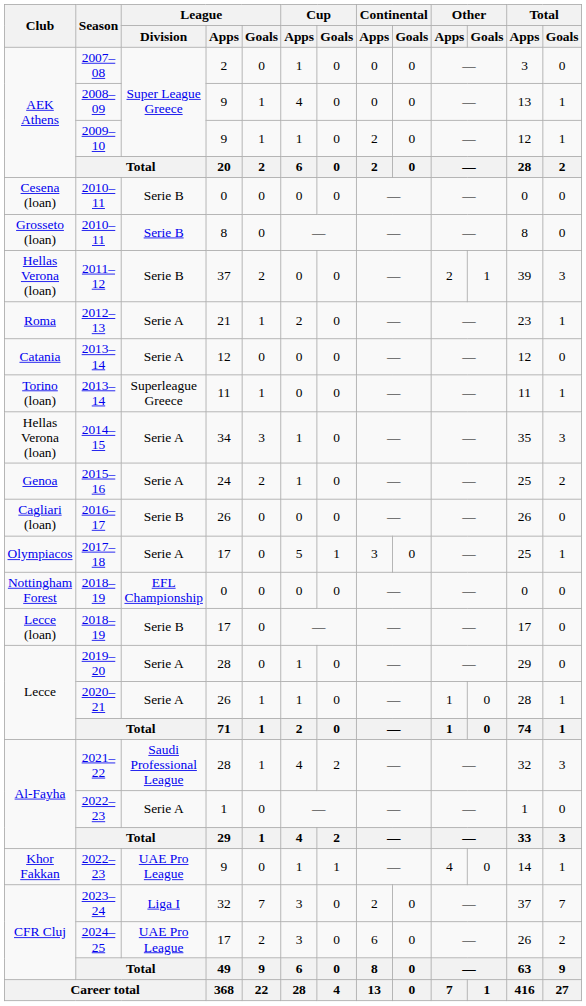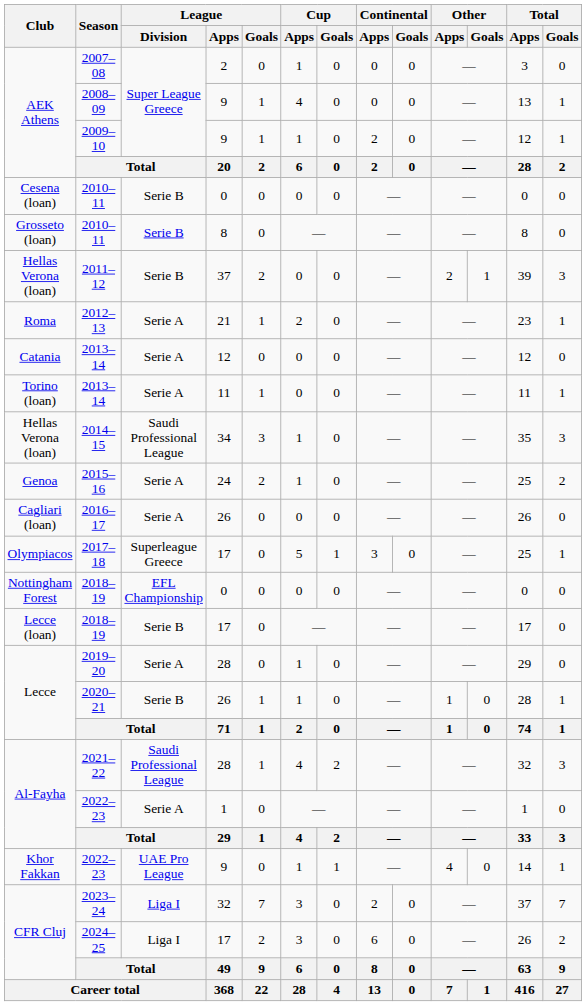 <table class="wikitable" style="text-align:center">
 <tr>
 <th rowspan="2">Club</th>
 <th rowspan="2">Season</th>
 <th colspan="3">League</th>
 <th colspan="2">Cup</th>
 <th colspan="2">Continental</th>
 <th colspan="2">Other</th>
 <th colspan="2">Total</th>
 </tr>
 <tr>
 <th>Division</th>
 <th>Apps</th>
 <th>Goals</th>
 <th>Apps</th>
 <th>Goals</th>
 <th>Apps</th>
 <th>Goals</th>
 <th>Apps</th>
 <th>Goals</th>
 <th>Apps</th>
 <th>Goals</th>
 </tr>
 <tr>
 <td rowspan="4"><a href='#'>AEK Athens</a></td>
 <td><a href='#'>2007–08</a></td>
 <td rowspan="3"><a href='#'>Super League Greece</a></td>
 <td>2</td>
 <td>0</td>
 <td>1</td>
 <td>0</td>
 <td>0</td>
 <td>0</td>
 <td colspan="2">—</td>
 <td>3</td>
 <td>0</td>
 </tr>
 <tr>
 <td><a href='#'>2008–09</a></td>
 <td>9</td>
 <td>1</td>
 <td>4</td>
 <td>0</td>
 <td>0</td>
 <td>0</td>
 <td colspan="2">—</td>
 <td>13</td>
 <td>1</td>
 </tr>
 <tr>
 <td><a href='#'>2009–10</a></td>
 <td>9</td>
 <td>1</td>
 <td>1</td>
 <td>0</td>
 <td>2</td>
 <td>0</td>
 <td colspan="2">—</td>
 <td>12</td>
 <td>1</td>
 </tr>
 <tr>
 <th colspan="2">Total</th>
 <th>20</th>
 <th>2</th>
 <th>6</th>
 <th>0</th>
 <th>2</th>
 <th>0</th>
 <th colspan="2">—</th>
 <th>28</th>
 <th>2</th>
 </tr>
 <tr>
 <td><a href='#'>Cesena</a> (loan)</td>
 <td><a href='#'>2010–11</a></td>
 <td>Serie B</td>
 <td>0</td>
 <td>0</td>
 <td>0</td>
 <td>0</td>
 <td colspan="2">—</td>
 <td colspan="2">—</td>
 <td>0</td>
 <td>0</td>
 </tr>
 <tr>
 <td><a href='#'>Grosseto</a> (loan)</td>
 <td><a href='#'>2010–11</a></td>
 <td><a href='#'>Serie B</a></td>
 <td>8</td>
 <td>0</td>
 <td colspan="2">—</td>
 <td colspan="2">—</td>
 <td colspan="2">—</td>
 <td>8</td>
 <td>0</td>
 </tr>
 <tr>
 <td><a href='#'>Hellas Verona</a> (loan)</td>
 <td><a href='#'>2011–12</a></td>
 <td>Serie B</td>
 <td>37</td>
 <td>2</td>
 <td>0</td>
 <td>0</td>
 <td colspan="2">—</td>
 <td>2</td>
 <td>1</td>
 <td>39</td>
 <td>3</td>
 </tr>
 <tr>
 <td><a href='#'>Roma</a></td>
 <td><a href='#'>2012–13</a></td>
 <td>Serie A</td>
 <td>21</td>
 <td>1</td>
 <td>2</td>
 <td>0</td>
 <td colspan="2">—</td>
 <td colspan="2">—</td>
 <td>23</td>
 <td>1</td>
 </tr>
 <tr>
 <td><a href='#'>Catania</a></td>
 <td><a href='#'>2013–14</a></td>
 <td>Serie A</td>
 <td>12</td>
 <td>0</td>
 <td>0</td>
 <td>0</td>
 <td colspan="2">—</td>
 <td colspan="2">—</td>
 <td>12</td>
 <td>0</td>
 </tr>
 <tr>
 <td><a href='#'>Torino</a> (loan)</td>
 <td><a href='#'>2013–14</a></td>
-<td>Superleague Greece</td>
+<td>Serie A</td>
 <td>11</td>
 <td>1</td>
 <td>0</td>
 <td>0</td>
 <td colspan="2">—</td>
 <td colspan="2">—</td>
 <td>11</td>
 <td>1</td>
 </tr>
 <tr>
 <td>Hellas Verona (loan)</td>
 <td><a href='#'>2014–15</a></td>
-<td>Serie A</td>
+<td>Saudi Professional League</td>
 <td>34</td>
 <td>3</td>
 <td>1</td>
 <td>0</td>
 <td colspan="2">—</td>
 <td colspan="2">—</td>
 <td>35</td>
 <td>3</td>
 </tr>
 <tr>
 <td><a href='#'>Genoa</a></td>
 <td><a href='#'>2015–16</a></td>
 <td>Serie A</td>
 <td>24</td>
 <td>2</td>
 <td>1</td>
 <td>0</td>
 <td colspan="2">—</td>
 <td colspan="2">—</td>
 <td>25</td>
 <td>2</td>
 </tr>
 <tr>
 <td><a href='#'>Cagliari</a> (loan)</td>
 <td><a href='#'>2016–17</a></td>
-<td>Serie B</td>
+<td>Serie A</td>
 <td>26</td>
 <td>0</td>
 <td>0</td>
 <td>0</td>
 <td colspan="2">—</td>
 <td colspan="2">—</td>
 <td>26</td>
 <td>0</td>
 </tr>
 <tr>
 <td><a href='#'>Olympiacos</a></td>
 <td><a href='#'>2017–18</a></td>
-<td>Serie A</td>
+<td>Superleague Greece</td>
 <td>17</td>
 <td>0</td>
 <td>5</td>
 <td>1</td>
 <td>3</td>
 <td>0</td>
 <td colspan="2">—</td>
 <td>25</td>
 <td>1</td>
 </tr>
 <tr>
 <td><a href='#'>Nottingham Forest</a></td>
 <td><a href='#'>2018–19</a></td>
 <td><a href='#'>EFL Championship</a></td>
 <td>0</td>
 <td>0</td>
 <td>0</td>
 <td>0</td>
 <td colspan="2">—</td>
 <td colspan="2">—</td>
 <td>0</td>
 <td>0</td>
 </tr>
 <tr>
 <td rowspan="1"><a href='#'>Lecce</a> (loan)</td>
 <td><a href='#'>2018–19</a></td>
 <td>Serie B</td>
 <td>17</td>
 <td>0</td>
 <td colspan="2">—</td>
 <td colspan="2">—</td>
 <td colspan="2">—</td>
 <td>17</td>
 <td>0</td>
 </tr>
 <tr>
 <td rowspan="3">Lecce</td>
 <td><a href='#'>2019–20</a></td>
 <td>Serie A</td>
 <td>28</td>
 <td>0</td>
 <td>1</td>
 <td>0</td>
 <td colspan="2">—</td>
 <td colspan="2">—</td>
 <td>29</td>
 <td>0</td>
 </tr>
 <tr>
 <td><a href='#'>2020–21</a></td>
-<td>Serie A</td>
+<td>Serie B</td>
 <td>26</td>
 <td>1</td>
 <td>1</td>
 <td>0</td>
 <td colspan="2">—</td>
 <td>1</td>
 <td>0</td>
 <td>28</td>
 <td>1</td>
 </tr>
 <tr>
 <th colspan="2">Total</th>
 <th>71</th>
 <th>1</th>
 <th>2</th>
 <th>0</th>
 <th colspan="2">—</th>
 <th>1</th>
 <th>0</th>
 <th>74</th>
 <th>1</th>
 </tr>
 <tr>
 <td rowspan="3"><a href='#'>Al-Fayha</a></td>
 <td><a href='#'>2021–22</a></td>
 <td><a href='#'>Saudi Professional League</a></td>
 <td>28</td>
 <td>1</td>
 <td>4</td>
 <td>2</td>
 <td colspan="2">—</td>
 <td colspan="2">—</td>
 <td>32</td>
 <td>3</td>
 </tr>
 <tr>
 <td><a href='#'>2022–23</a></td>
 <td>Serie A</td>
 <td>1</td>
 <td>0</td>
 <td colspan="2">—</td>
 <td colspan="2">—</td>
 <td colspan="2">—</td>
 <td>1</td>
 <td>0</td>
 </tr>
 <tr>
 <th colspan="2">Total</th>
 <th>29</th>
 <th>1</th>
 <th>4</th>
 <th>2</th>
 <th colspan="2">—</th>
 <th colspan="2">—</th>
 <th>33</th>
 <th>3</th>
 </tr>
 <tr>
 <td><a href='#'>Khor Fakkan</a></td>
 <td><a href='#'>2022–23</a></td>
 <td><a href='#'>UAE Pro League</a></td>
 <td>9</td>
 <td>0</td>
 <td>1</td>
 <td>1</td>
 <td colspan="2">—</td>
 <td>4</td>
 <td>0</td>
 <td>14</td>
 <td>1</td>
 </tr>
 <tr>
 <td rowspan="3"><a href='#'>CFR Cluj</a></td>
 <td><a href='#'>2023–24</a></td>
 <td><a href='#'>Liga I</a></td>
 <td>32</td>
 <td>7</td>
 <td>3</td>
 <td>0</td>
 <td>2</td>
 <td>0</td>
 <td colspan="2">—</td>
 <td>37</td>
 <td>7</td>
 </tr>
 <tr>
 <td><a href='#'>2024–25</a></td>
-<td><a href='#'>UAE Pro League</a></td>
+<td>Liga I</td>
 <td>17</td>
 <td>2</td>
 <td>3</td>
 <td>0</td>
 <td>6</td>
 <td>0</td>
 <td colspan="2">—</td>
 <td>26</td>
 <td>2</td>
 </tr>
 <tr>
 <th colspan="2">Total</th>
 <th>49</th>
 <th>9</th>
 <th>6</th>
 <th>0</th>
 <th>8</th>
 <th>0</th>
 <th colspan="2">—</th>
 <th>63</th>
 <th>9</th>
 </tr>
 <tr>
 <th colspan="3">Career total</th>
 <th>368</th>
 <th>22</th>
 <th>28</th>
 <th>4</th>
 <th>13</th>
 <th>0</th>
 <th>7</th>
 <th>1</th>
 <th>416</th>
 <th>27</th>
 </tr>
 </table>
